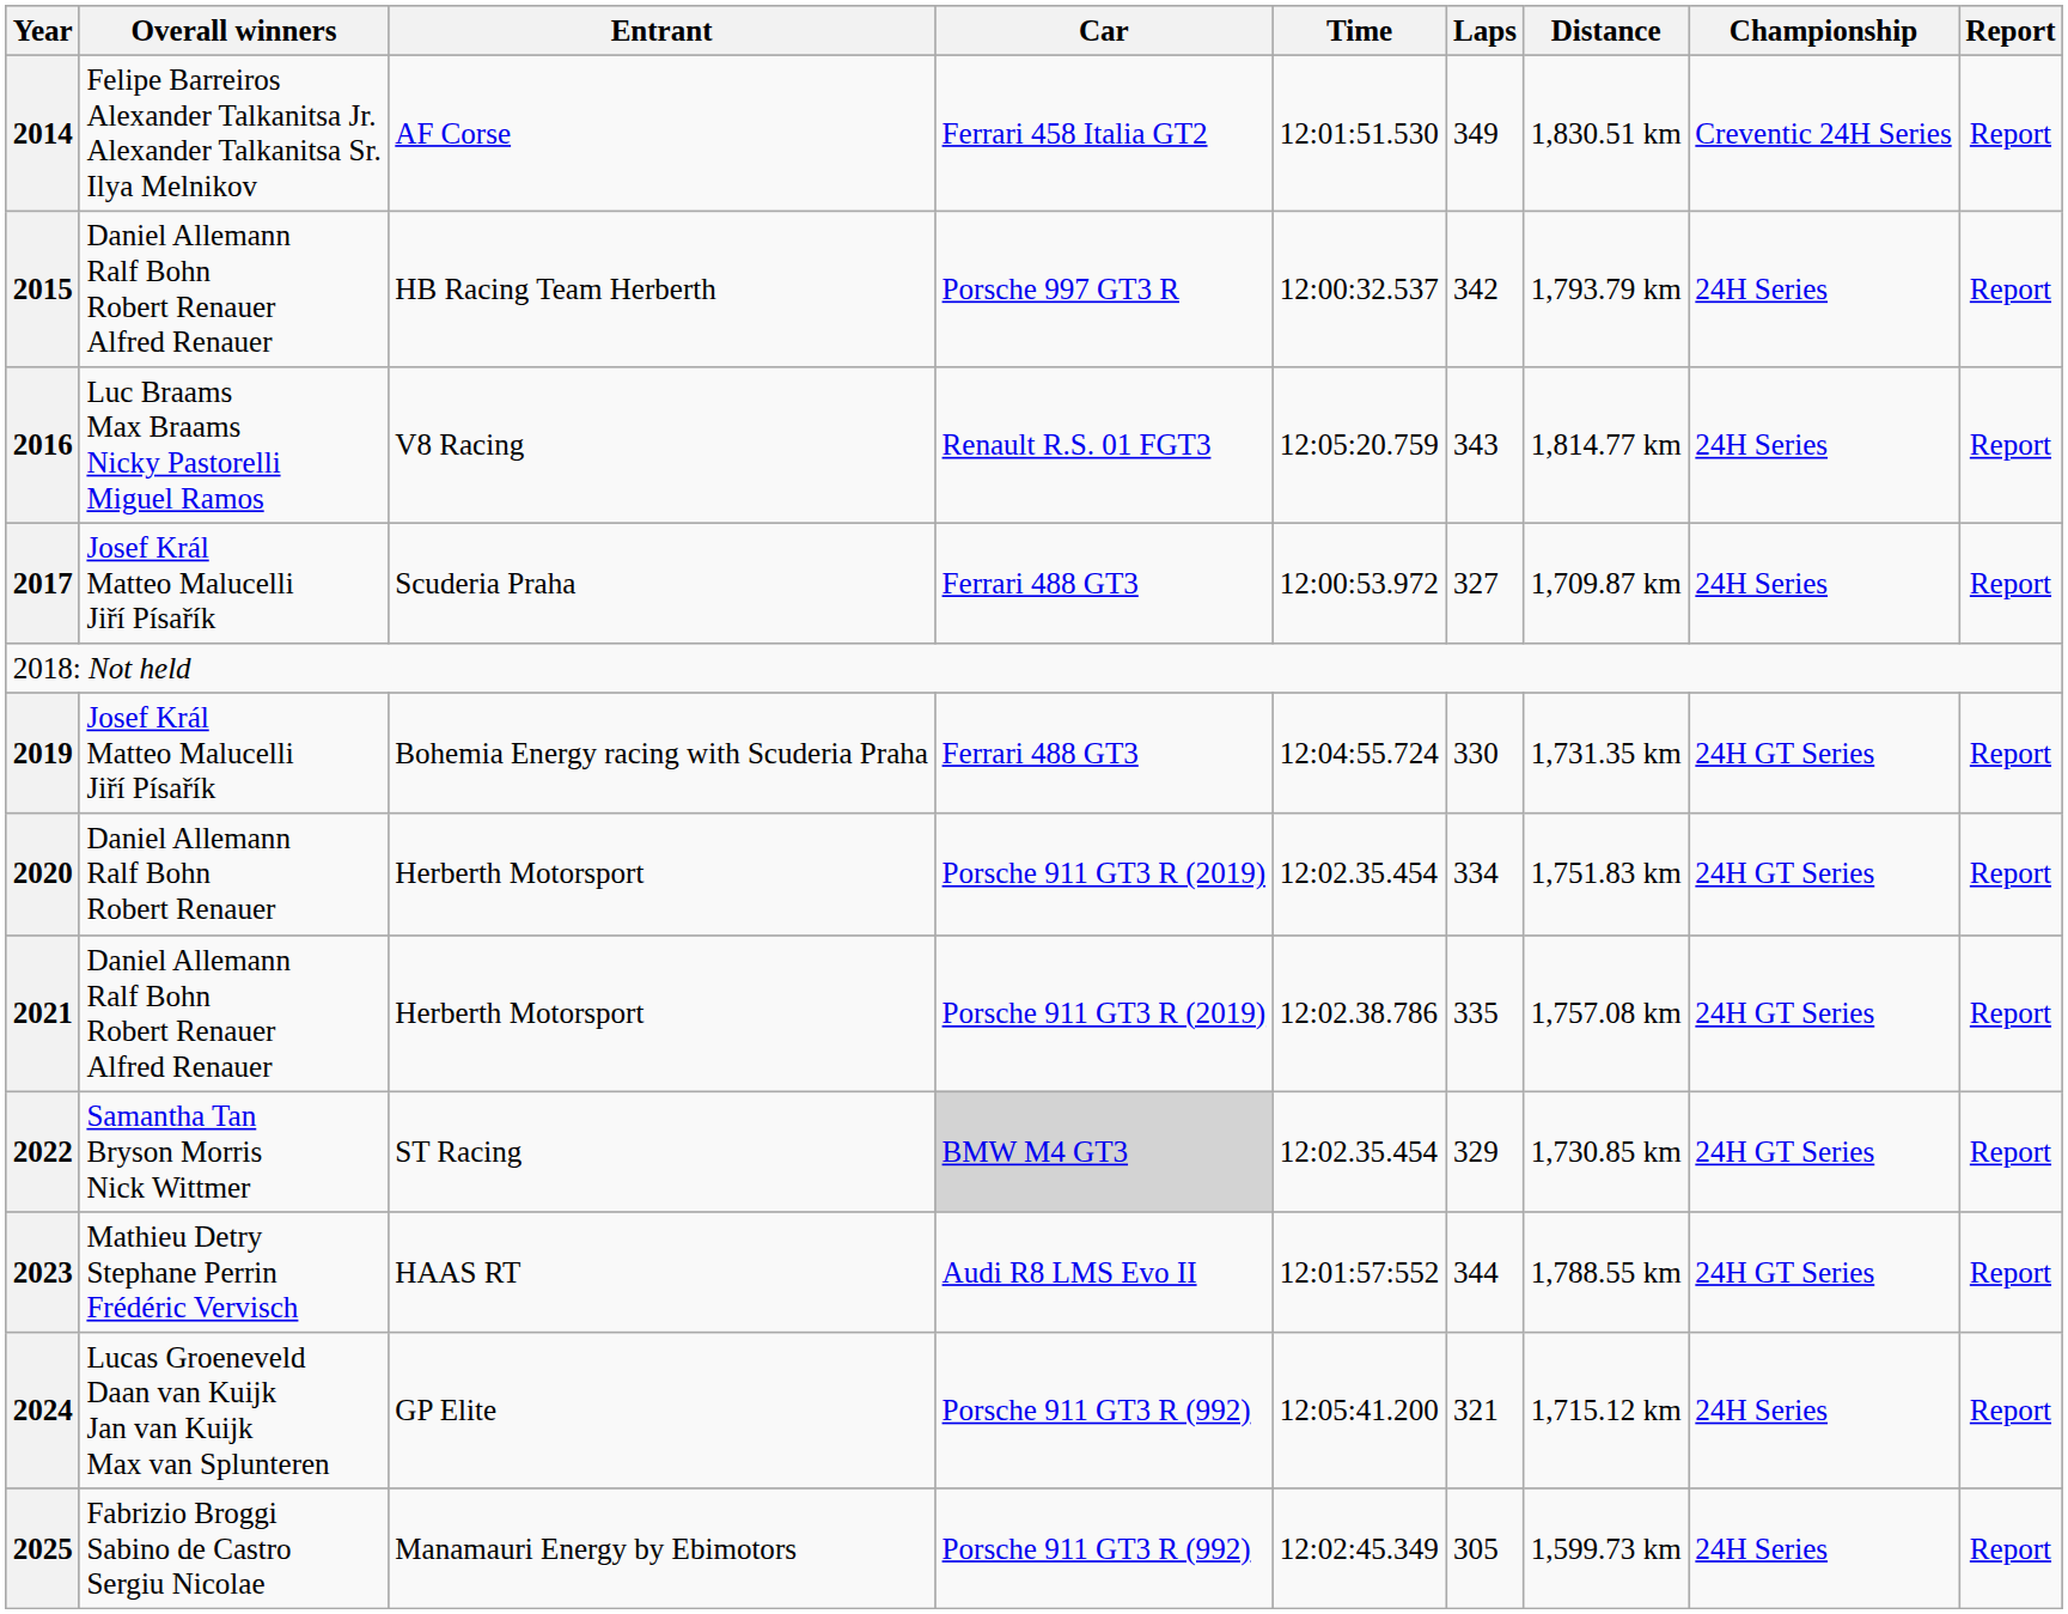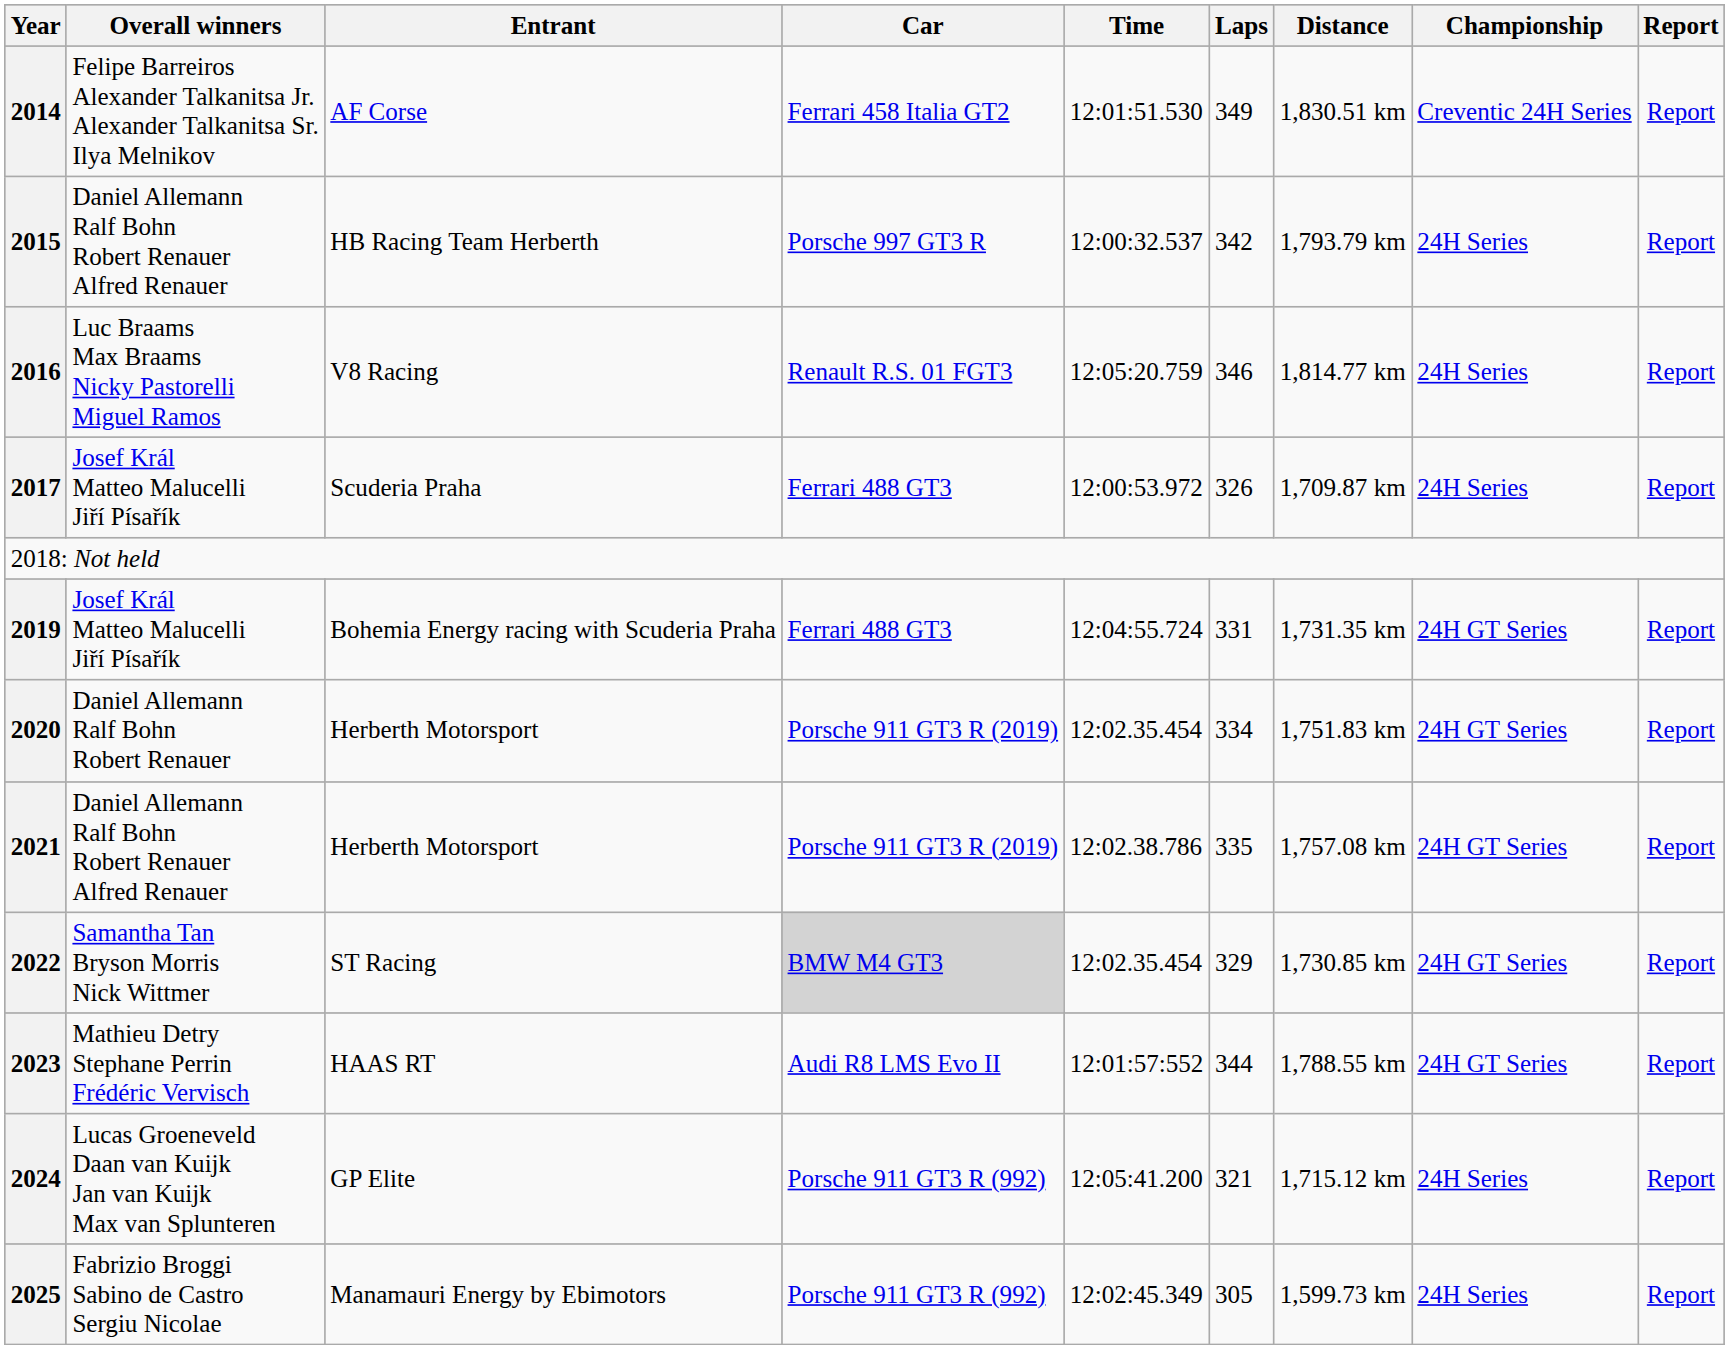 <table class="wikitable" style="font-size: 95%;">
 <tr>
 <th>Year</th>
 <th>Overall winners</th>
 <th>Entrant</th>
 <th>Car</th>
 <th>Time</th>
 <th>Laps</th>
 <th>Distance</th>
 <th>Championship</th>
 <th>Report</th>
 </tr>
 <tr>
 <th>2014</th>
 <td> Felipe Barreiros<br> Alexander Talkanitsa Jr.<br> Alexander Talkanitsa Sr.<br> Ilya Melnikov</td>
 <td> <a href='#'>AF Corse</a></td>
 <td><a href='#'>Ferrari 458 Italia GT2</a></td>
 <td>12:01:51.530</td>
 <td>349</td>
 <td>1,830.51 km</td>
 <td><a href='#'>Creventic 24H Series</a></td>
 <td align="center"><a href='#'>Report</a></td>
 </tr>
 <tr>
 <th>2015</th>
 <td> Daniel Allemann<br> Ralf Bohn<br> Robert Renauer<br> Alfred Renauer</td>
 <td> HB Racing Team Herberth</td>
 <td><a href='#'>Porsche 997 GT3 R</a></td>
 <td>12:00:32.537</td>
 <td>342</td>
 <td>1,793.79 km</td>
 <td><a href='#'>24H Series</a></td>
 <td align="center"><a href='#'>Report</a></td>
 </tr>
 <tr>
 <th>2016</th>
 <td> Luc Braams<br> Max Braams<br> <a href='#'>Nicky Pastorelli</a><br> <a href='#'>Miguel Ramos</a></td>
 <td> V8 Racing</td>
 <td><a href='#'>Renault R.S. 01 FGT3</a></td>
 <td>12:05:20.759</td>
-<td>343</td>
+<td>346</td>
 <td>1,814.77 km</td>
 <td><a href='#'>24H Series</a></td>
 <td align="center"><a href='#'>Report</a></td>
 </tr>
 <tr>
 <th>2017</th>
 <td> <a href='#'>Josef Král</a><br> Matteo Malucelli<br> Jiří Písařík</td>
 <td> Scuderia Praha</td>
 <td><a href='#'>Ferrari 488 GT3</a></td>
 <td>12:00:53.972</td>
-<td>327</td>
+<td>326</td>
 <td>1,709.87 km</td>
 <td><a href='#'>24H Series</a></td>
 <td align="center"><a href='#'>Report</a></td>
 </tr>
 <tr>
 <td colspan=9>2018: <em>Not held</em></td>
 </tr>
 <tr>
 <th>2019</th>
 <td> <a href='#'>Josef Král</a><br> Matteo Malucelli<br> Jiří Písařík</td>
 <td> Bohemia Energy racing with Scuderia Praha</td>
 <td><a href='#'>Ferrari 488 GT3</a></td>
 <td>12:04:55.724</td>
-<td>330</td>
+<td>331</td>
 <td>1,731.35 km</td>
 <td><a href='#'>24H GT Series</a></td>
 <td align="center"><a href='#'>Report</a></td>
 </tr>
 <tr>
 <th>2020</th>
 <td> Daniel Allemann<br> Ralf Bohn<br> Robert Renauer</td>
 <td> Herberth Motorsport</td>
 <td><a href='#'>Porsche 911 GT3 R (2019)</a></td>
 <td>12:02.35.454</td>
 <td>334</td>
 <td>1,751.83 km</td>
 <td><a href='#'>24H GT Series</a></td>
 <td align="center"><a href='#'>Report</a></td>
 </tr>
 <tr>
 <th>2021</th>
 <td> Daniel Allemann<br> Ralf Bohn<br> Robert Renauer<br> Alfred Renauer</td>
 <td> Herberth Motorsport</td>
 <td><a href='#'>Porsche 911 GT3 R (2019)</a></td>
 <td>12:02.38.786</td>
 <td>335</td>
 <td>1,757.08 km</td>
 <td><a href='#'>24H GT Series</a></td>
 <td align="center"><a href='#'>Report</a></td>
 </tr>
 <tr>
 <th>2022</th>
 <td> <a href='#'>Samantha Tan</a><br> Bryson Morris<br> Nick Wittmer</td>
 <td> ST Racing</td>
 <td style="background: lightgrey;"><a href='#'>BMW M4 GT3</a></td>
 <td>12:02.35.454</td>
 <td>329</td>
 <td>1,730.85 km</td>
 <td><a href='#'>24H GT Series</a></td>
 <td align="center"><a href='#'>Report</a></td>
 </tr>
 <tr>
 <th>2023</th>
 <td> Mathieu Detry<br> Stephane Perrin<br> <a href='#'>Frédéric Vervisch</a></td>
 <td> HAAS RT</td>
 <td><a href='#'>Audi R8 LMS Evo II</a></td>
 <td>12:01:57:552</td>
 <td>344</td>
 <td>1,788.55 km</td>
 <td><a href='#'>24H GT Series</a></td>
 <td align="center"><a href='#'>Report</a></td>
 </tr>
 <tr>
 <th>2024</th>
 <td> Lucas Groeneveld<br> Daan van Kuijk<br> Jan van Kuijk<br> Max van Splunteren</td>
 <td> GP Elite</td>
 <td><a href='#'>Porsche 911 GT3 R (992)</a></td>
 <td>12:05:41.200</td>
 <td>321</td>
 <td>1,715.12 km</td>
 <td><a href='#'>24H Series</a></td>
 <td align="center"><a href='#'>Report</a></td>
 </tr>
 <tr>
 <th>2025</th>
 <td> Fabrizio Broggi<br> Sabino de Castro<br> Sergiu Nicolae</td>
 <td> Manamauri Energy by Ebimotors</td>
 <td><a href='#'>Porsche 911 GT3 R (992)</a></td>
 <td>12:02:45.349</td>
 <td>305</td>
 <td>1,599.73 km</td>
 <td><a href='#'>24H Series</a></td>
 <td align="center"><a href='#'>Report</a></td>
 </tr>
 <tr>
 </tr>
 </table>
